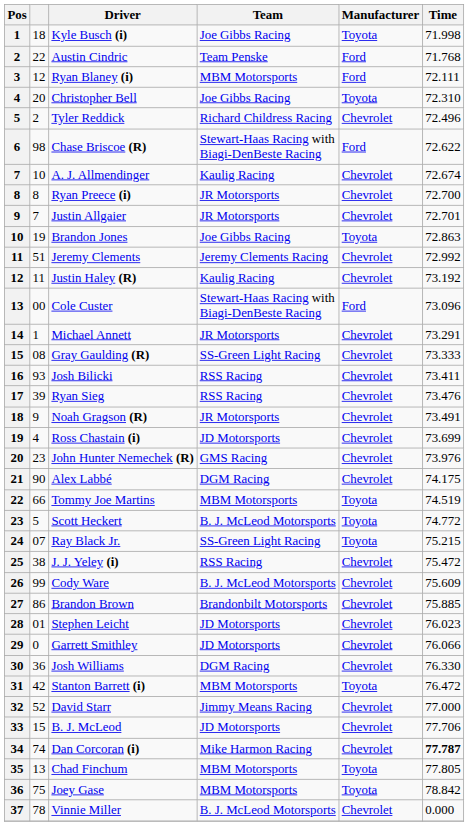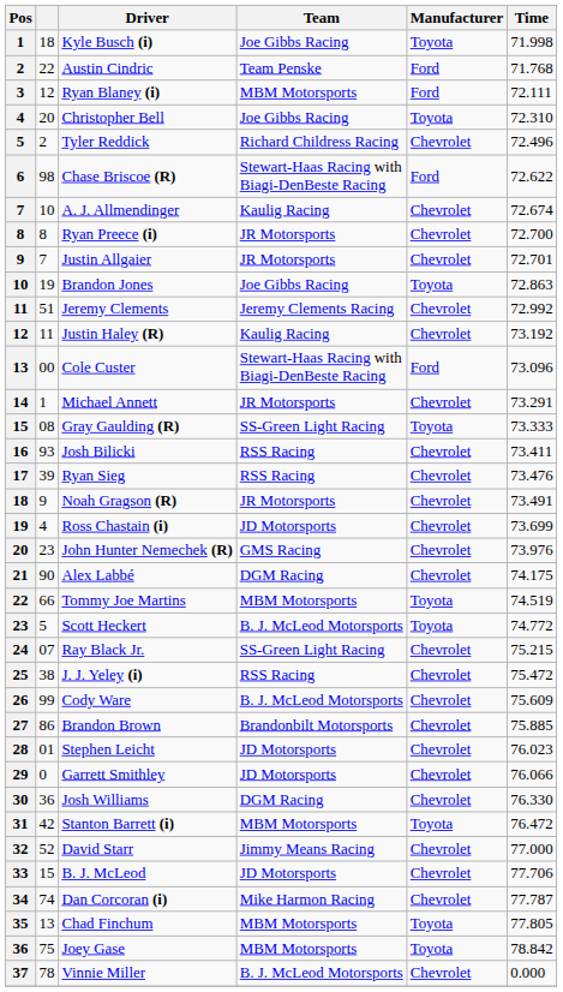 <table class="wikitable" style="font-size:98%">
 <tr>
 <th>Pos</th>
 <th></th>
 <th>Driver</th>
 <th>Team</th>
 <th>Manufacturer</th>
 <th>Time</th>
 </tr>
 <tr>
 <th>1</th>
 <td>18</td>
 <td><a href='#'>Kyle Busch</a> <strong>(i)</strong></td>
 <td><a href='#'>Joe Gibbs Racing</a></td>
 <td><a href='#'>Toyota</a></td>
 <td>71.998</td>
 </tr>
 <tr>
 <th>2</th>
 <td>22</td>
 <td><a href='#'>Austin Cindric</a></td>
 <td><a href='#'>Team Penske</a></td>
 <td><a href='#'>Ford</a></td>
 <td>71.768</td>
 </tr>
 <tr>
 <th>3</th>
 <td>12</td>
 <td><a href='#'>Ryan Blaney</a> <strong>(i)</strong></td>
 <td><a href='#'>MBM Motorsports</a></td>
 <td><a href='#'>Ford</a></td>
 <td>72.111</td>
 </tr>
 <tr>
 <th>4</th>
 <td>20</td>
 <td><a href='#'>Christopher Bell</a></td>
 <td><a href='#'>Joe Gibbs Racing</a></td>
 <td><a href='#'>Toyota</a></td>
 <td>72.310</td>
 </tr>
 <tr>
 <th>5</th>
 <td>2</td>
 <td><a href='#'>Tyler Reddick</a></td>
 <td><a href='#'>Richard Childress Racing</a></td>
 <td><a href='#'>Chevrolet</a></td>
 <td>72.496</td>
 </tr>
 <tr>
 <th>6</th>
 <td>98</td>
 <td><a href='#'>Chase Briscoe</a> <strong>(R)</strong></td>
 <td><a href='#'>Stewart-Haas Racing</a> with <br> <a href='#'>Biagi-DenBeste Racing</a></td>
 <td><a href='#'>Ford</a></td>
 <td>72.622</td>
 </tr>
 <tr>
 <th>7</th>
 <td>10</td>
 <td><a href='#'>A. J. Allmendinger</a></td>
 <td><a href='#'>Kaulig Racing</a></td>
 <td><a href='#'>Chevrolet</a></td>
 <td>72.674</td>
 </tr>
 <tr>
 <th>8</th>
 <td>8</td>
 <td><a href='#'>Ryan Preece</a> <strong>(i)</strong></td>
 <td><a href='#'>JR Motorsports</a></td>
 <td><a href='#'>Chevrolet</a></td>
 <td>72.700</td>
 </tr>
 <tr>
 <th>9</th>
 <td>7</td>
 <td><a href='#'>Justin Allgaier</a></td>
 <td><a href='#'>JR Motorsports</a></td>
 <td><a href='#'>Chevrolet</a></td>
 <td>72.701</td>
 </tr>
 <tr>
 <th>10</th>
 <td>19</td>
 <td><a href='#'>Brandon Jones</a></td>
 <td><a href='#'>Joe Gibbs Racing</a></td>
 <td><a href='#'>Toyota</a></td>
 <td>72.863</td>
 </tr>
 <tr>
 <th>11</th>
 <td>51</td>
 <td><a href='#'>Jeremy Clements</a></td>
 <td><a href='#'>Jeremy Clements Racing</a></td>
 <td><a href='#'>Chevrolet</a></td>
 <td>72.992</td>
 </tr>
 <tr>
 <th>12</th>
 <td>11</td>
 <td><a href='#'>Justin Haley</a> <strong>(R)</strong></td>
 <td><a href='#'>Kaulig Racing</a></td>
 <td><a href='#'>Chevrolet</a></td>
 <td>73.192</td>
 </tr>
 <tr>
 <th>13</th>
 <td>00</td>
 <td><a href='#'>Cole Custer</a></td>
 <td><a href='#'>Stewart-Haas Racing</a> with <br> <a href='#'>Biagi-DenBeste Racing</a></td>
 <td><a href='#'>Ford</a></td>
 <td>73.096</td>
 </tr>
 <tr>
 <th>14</th>
 <td>1</td>
 <td><a href='#'>Michael Annett</a></td>
 <td><a href='#'>JR Motorsports</a></td>
 <td><a href='#'>Chevrolet</a></td>
 <td>73.291</td>
 </tr>
 <tr>
 <th>15</th>
 <td>08</td>
 <td><a href='#'>Gray Gaulding</a> <strong>(R)</strong></td>
 <td><a href='#'>SS-Green Light Racing</a></td>
-<td><a href='#'>Chevrolet</a></td>
+<td><a href='#'>Toyota</a></td>
 <td>73.333</td>
 </tr>
 <tr>
 <th>16</th>
 <td>93</td>
 <td><a href='#'>Josh Bilicki</a></td>
 <td><a href='#'>RSS Racing</a></td>
 <td><a href='#'>Chevrolet</a></td>
 <td>73.411</td>
 </tr>
 <tr>
 <th>17</th>
 <td>39</td>
 <td><a href='#'>Ryan Sieg</a></td>
 <td><a href='#'>RSS Racing</a></td>
 <td><a href='#'>Chevrolet</a></td>
 <td>73.476</td>
 </tr>
 <tr>
 <th>18</th>
 <td>9</td>
 <td><a href='#'>Noah Gragson</a> <strong>(R)</strong></td>
 <td><a href='#'>JR Motorsports</a></td>
 <td><a href='#'>Chevrolet</a></td>
 <td>73.491</td>
 </tr>
 <tr>
 <th>19</th>
 <td>4</td>
 <td><a href='#'>Ross Chastain</a> <strong>(i)</strong></td>
 <td><a href='#'>JD Motorsports</a></td>
 <td><a href='#'>Chevrolet</a></td>
 <td>73.699</td>
 </tr>
 <tr>
 <th>20</th>
 <td>23</td>
 <td><a href='#'>John Hunter Nemechek</a> <strong>(R)</strong></td>
 <td><a href='#'>GMS Racing</a></td>
 <td><a href='#'>Chevrolet</a></td>
 <td>73.976</td>
 </tr>
 <tr>
 <th>21</th>
 <td>90</td>
 <td><a href='#'>Alex Labbé</a></td>
 <td><a href='#'>DGM Racing</a></td>
 <td><a href='#'>Chevrolet</a></td>
 <td>74.175</td>
 </tr>
 <tr>
 <th>22</th>
 <td>66</td>
 <td><a href='#'>Tommy Joe Martins</a></td>
 <td><a href='#'>MBM Motorsports</a></td>
 <td><a href='#'>Toyota</a></td>
 <td>74.519</td>
 </tr>
 <tr>
 <th>23</th>
 <td>5</td>
 <td><a href='#'>Scott Heckert</a></td>
 <td><a href='#'>B. J. McLeod Motorsports</a></td>
 <td><a href='#'>Toyota</a></td>
 <td>74.772</td>
 </tr>
 <tr>
 <th>24</th>
 <td>07</td>
 <td><a href='#'>Ray Black Jr.</a></td>
 <td><a href='#'>SS-Green Light Racing</a></td>
-<td><a href='#'>Toyota</a></td>
+<td><a href='#'>Chevrolet</a></td>
 <td>75.215</td>
 </tr>
 <tr>
 <th>25</th>
 <td>38</td>
 <td><a href='#'>J. J. Yeley</a> <strong>(i)</strong></td>
 <td><a href='#'>RSS Racing</a></td>
 <td><a href='#'>Chevrolet</a></td>
 <td>75.472</td>
 </tr>
 <tr>
 <th>26</th>
 <td>99</td>
 <td><a href='#'>Cody Ware</a></td>
 <td><a href='#'>B. J. McLeod Motorsports</a></td>
 <td><a href='#'>Chevrolet</a></td>
 <td>75.609</td>
 </tr>
 <tr>
 <th>27</th>
 <td>86</td>
 <td><a href='#'>Brandon Brown</a></td>
 <td><a href='#'>Brandonbilt Motorsports</a></td>
 <td><a href='#'>Chevrolet</a></td>
 <td>75.885</td>
 </tr>
 <tr>
 <th>28</th>
 <td>01</td>
 <td><a href='#'>Stephen Leicht</a></td>
 <td><a href='#'>JD Motorsports</a></td>
 <td><a href='#'>Chevrolet</a></td>
 <td>76.023</td>
 </tr>
 <tr>
 <th>29</th>
 <td>0</td>
 <td><a href='#'>Garrett Smithley</a></td>
 <td><a href='#'>JD Motorsports</a></td>
 <td><a href='#'>Chevrolet</a></td>
 <td>76.066</td>
 </tr>
 <tr>
 <th>30</th>
 <td>36</td>
 <td><a href='#'>Josh Williams</a></td>
 <td><a href='#'>DGM Racing</a></td>
 <td><a href='#'>Chevrolet</a></td>
 <td>76.330</td>
 </tr>
 <tr>
 <th>31</th>
 <td>42</td>
 <td><a href='#'>Stanton Barrett</a> <strong>(i)</strong></td>
 <td><a href='#'>MBM Motorsports</a></td>
 <td><a href='#'>Toyota</a></td>
 <td>76.472</td>
 </tr>
 <tr>
 <th>32</th>
 <td>52</td>
 <td><a href='#'>David Starr</a></td>
 <td><a href='#'>Jimmy Means Racing</a></td>
 <td><a href='#'>Chevrolet</a></td>
 <td>77.000</td>
 </tr>
 <tr>
 <th>33</th>
 <td>15</td>
 <td><a href='#'>B. J. McLeod</a></td>
 <td><a href='#'>JD Motorsports</a></td>
 <td><a href='#'>Chevrolet</a></td>
 <td>77.706</td>
 </tr>
 <tr>
 <th>34</th>
 <td>74</td>
 <td><a href='#'>Dan Corcoran</a> <strong>(i)</strong></td>
 <td><a href='#'>Mike Harmon Racing</a></td>
 <td><a href='#'>Chevrolet</a></td>
-<td><strong>77.787</strong></td>
+<td>77.787</td>
 </tr>
 <tr>
 <th>35</th>
 <td>13</td>
 <td><a href='#'>Chad Finchum</a></td>
 <td><a href='#'>MBM Motorsports</a></td>
 <td><a href='#'>Toyota</a></td>
 <td>77.805</td>
 </tr>
 <tr>
 <th>36</th>
 <td>75</td>
 <td><a href='#'>Joey Gase</a></td>
 <td><a href='#'>MBM Motorsports</a></td>
 <td><a href='#'>Toyota</a></td>
 <td>78.842</td>
 </tr>
 <tr>
 <th>37</th>
 <td>78</td>
 <td><a href='#'>Vinnie Miller</a></td>
 <td><a href='#'>B. J. McLeod Motorsports</a></td>
 <td><a href='#'>Chevrolet</a></td>
 <td>0.000</td>
 </tr>
 <tr>
 </tr>
 </table>
